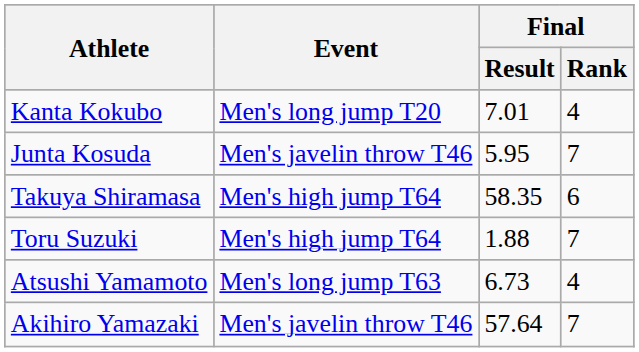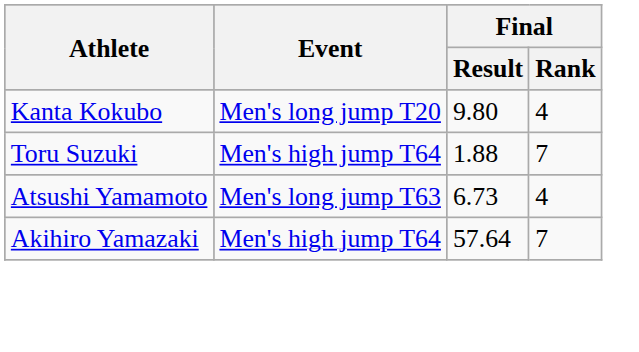 <table class=wikitable style="font-size:95%" style="text-align:center">
 <tr>
 <th rowspan="2">Athlete</th>
 <th rowspan="2">Event</th>
 <th colspan="2">Final</th>
 </tr>
 <tr>
 <th>Result</th>
 <th>Rank</th>
 </tr>
 <tr>
 <td align=left><a href='#'>Kanta Kokubo</a></td>
 <td align=left><a href='#'>Men's long jump T20</a></td>
-<td>7.01</td>
+<td>9.80</td>
 <td>4</td>
-</tr>
-<tr>
-<td align=left><a href='#'>Junta Kosuda</a></td>
-<td align=left><a href='#'>Men's javelin throw T46</a></td>
-<td>5.95</td>
-<td>7</td>
-</tr>
-<tr>
-<td align=left><a href='#'>Takuya Shiramasa</a></td>
-<td align=left><a href='#'>Men's high jump T64</a></td>
-<td>58.35</td>
-<td>6</td>
 </tr>
 <tr>
 <td align=left><a href='#'>Toru Suzuki</a></td>
 <td align=left><a href='#'>Men's high jump T64</a></td>
 <td>1.88</td>
 <td>7</td>
 </tr>
 <tr>
 <td align=left><a href='#'>Atsushi Yamamoto</a></td>
 <td align=left><a href='#'>Men's long jump T63</a></td>
 <td>6.73</td>
 <td>4</td>
 </tr>
 <tr>
 <td align=left><a href='#'>Akihiro Yamazaki</a></td>
-<td align=left><a href='#'>Men's javelin throw T46</a></td>
+<td align=left><a href='#'>Men's high jump T64</a></td>
 <td>57.64</td>
 <td>7</td>
 </tr>
 </table>
